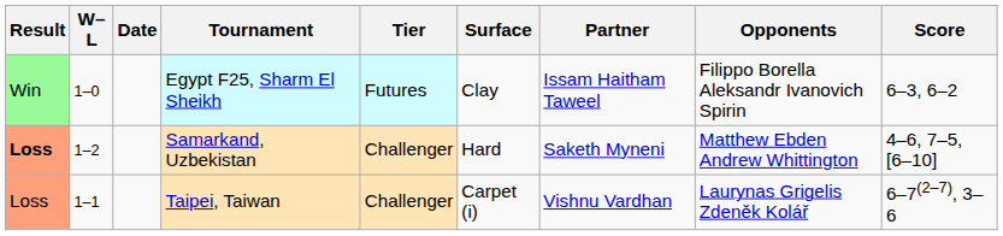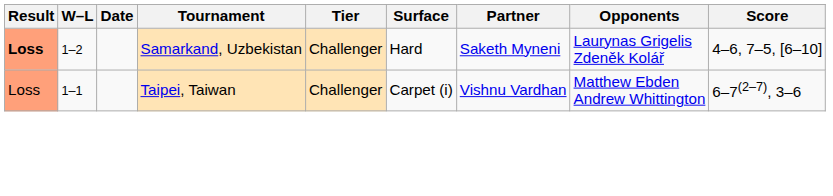 <table class="sortable wikitable">
 <tr>
 <th>Result</th>
 <th class="unsortable">W–L</th>
 <th>Date</th>
 <th>Tournament</th>
 <th>Tier</th>
 <th>Surface</th>
 <th>Partner</th>
 <th>Opponents</th>
 <th class="unsortable">Score</th>
 </tr>
 <tr>
-<td bgcolor=98fb98>Win</td>
-<td><small>1–0</small></td>
-<td></td>
-<td style="background:#cffcff;">Egypt F25, <a href='#'>Sharm El Sheikh</a></td>
-<td style="background:#cffcff;">Futures</td>
-<td>Clay</td>
-<td> <a href='#'>Issam Haitham Taweel</a></td>
-<td> Filippo Borella<br> Aleksandr Ivanovich Spirin</td>
-<td>6–3, 6–2</td>
-</tr>
-<tr>
 <td bgcolor=ffa07a><strong>Loss</strong></td>
 <td><small>1–2</small></td>
 <td><a href='#'></a></td>
 <td style="background:moccasin;"><a href='#'>Samarkand</a>, Uzbekistan</td>
 <td style="background:moccasin;">Challenger</td>
 <td>Hard</td>
 <td> <a href='#'>Saketh Myneni</a></td>
-<td> <a href='#'>Matthew Ebden</a><br> <a href='#'>Andrew Whittington</a></td>
+<td> <a href='#'>Laurynas Grigelis</a><br> <a href='#'>Zdeněk Kolář</a></td>
 <td>4–6, 7–5, [6–10]</td>
 </tr>
 <tr>
 <td bgcolor=ffa07a>Loss</td>
 <td><small>1–1</small></td>
 <td><a href='#'></a></td>
 <td style="background:moccasin;"><a href='#'>Taipei</a>, Taiwan</td>
 <td style="background:moccasin;">Challenger</td>
 <td>Carpet (i)</td>
 <td> <a href='#'>Vishnu Vardhan</a></td>
-<td> <a href='#'>Laurynas Grigelis</a><br> <a href='#'>Zdeněk Kolář</a></td>
+<td> <a href='#'>Matthew Ebden</a><br> <a href='#'>Andrew Whittington</a></td>
 <td>6–7<sup>(2–7)</sup>, 3–6</td>
 </tr>
 </table>
